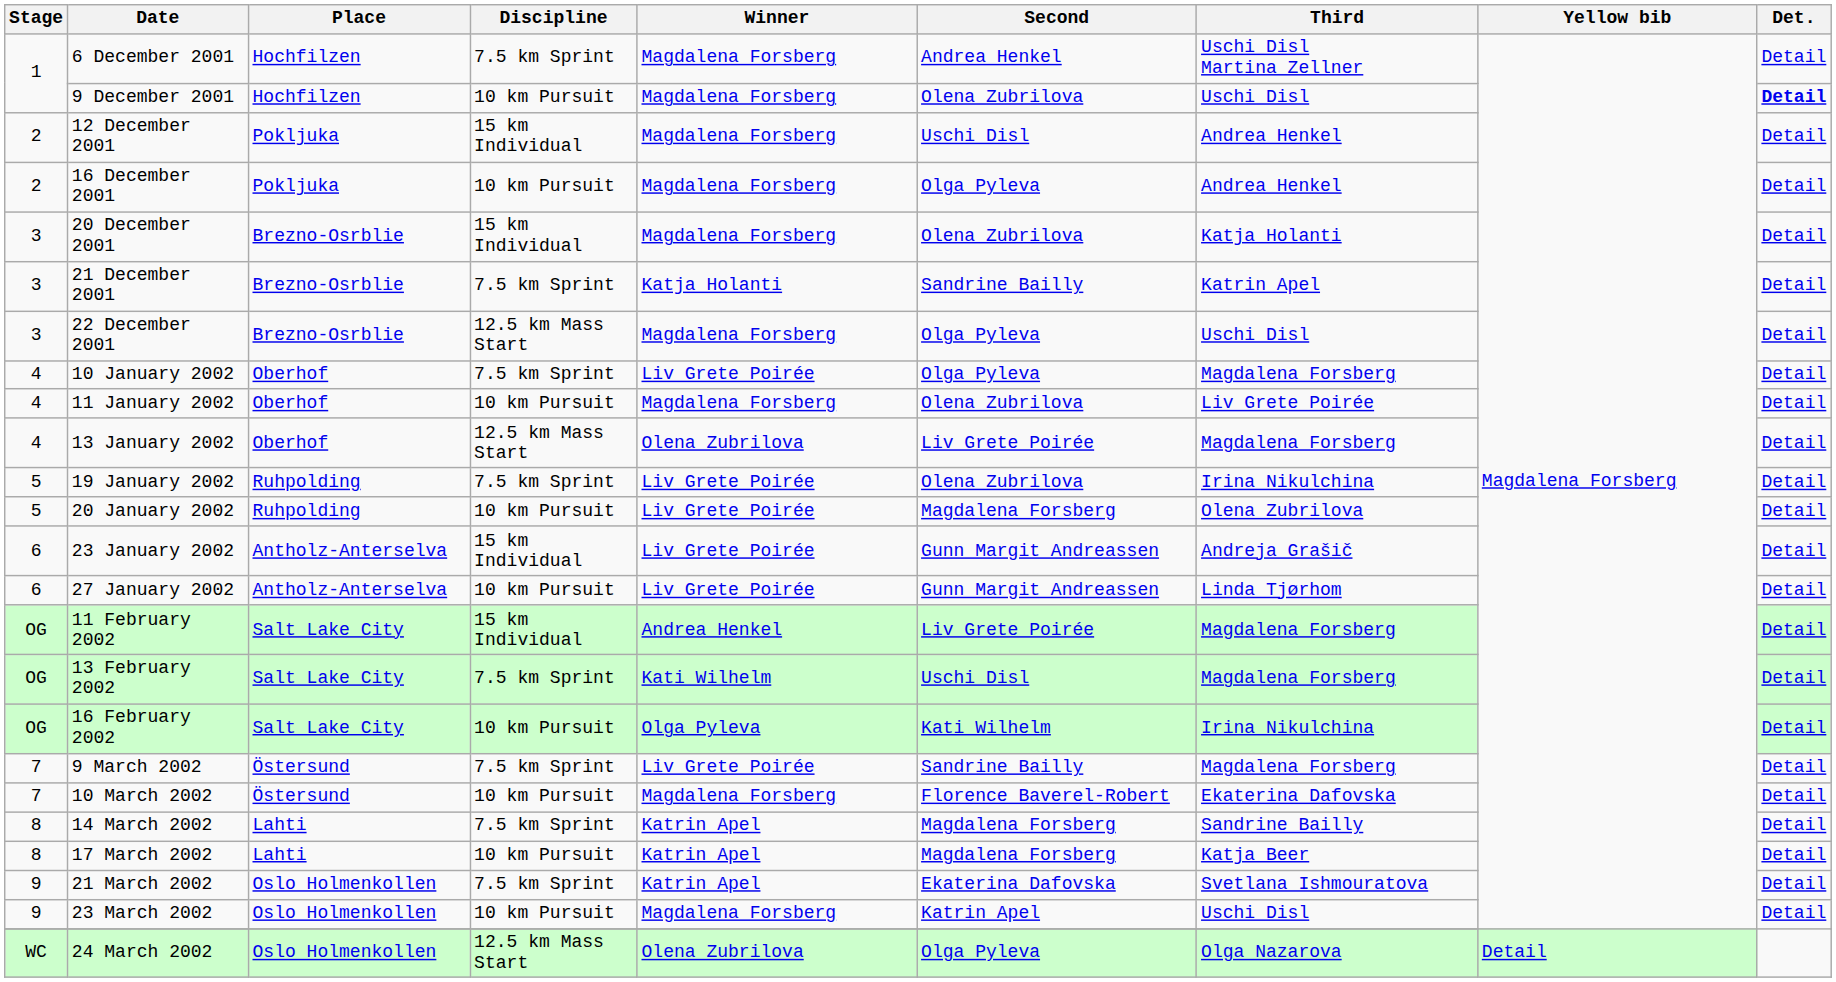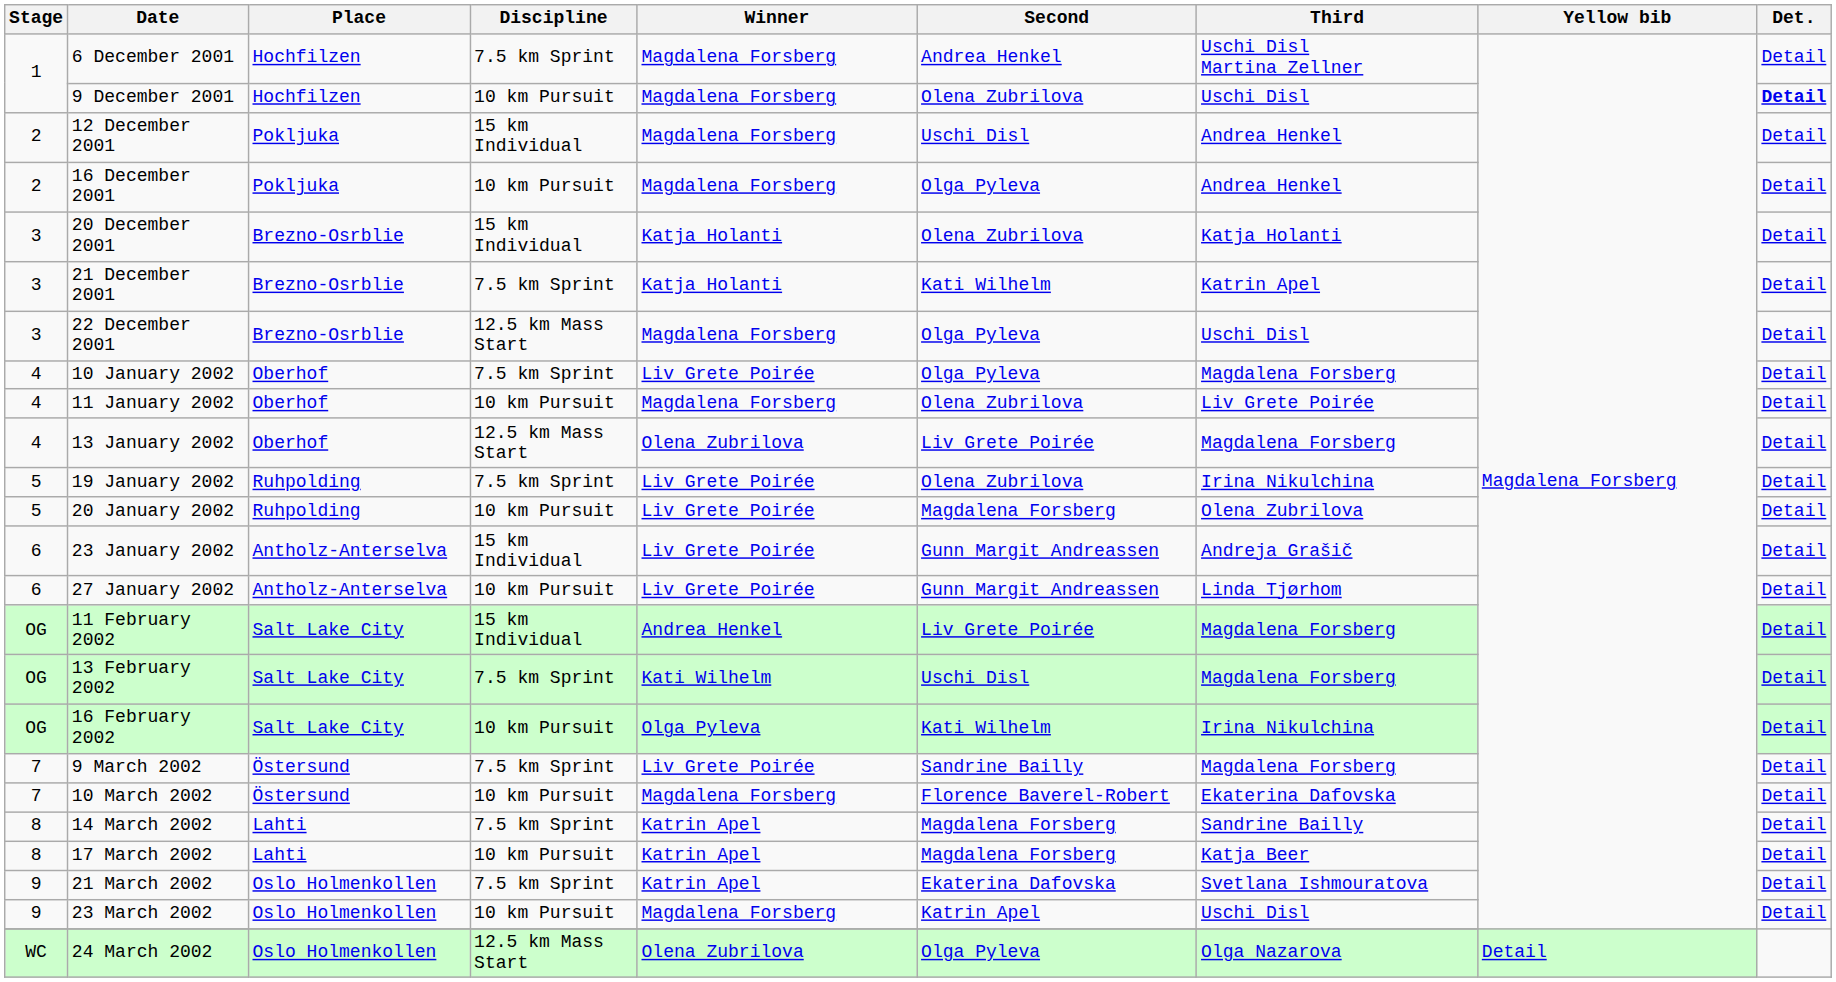 <table class="wikitable" style="font-size:95%;">
 <tr>
 <th width="10">Stage</th>
 <th width="120">Date</th>
 <th width="148">Place</th>
 <th width="110">Discipline</th>
 <th width="190">Winner</th>
 <th width="190">Second</th>
 <th width="190">Third</th>
 <th width="190">Yellow bib <br> </th>
 <th width="8">Det.</th>
 </tr>
 <tr>
 <td align=center rowspan="2">1</td>
 <td>6 December 2001</td>
 <td> <a href='#'>Hochfilzen</a></td>
 <td>7.5 km Sprint</td>
 <td> <a href='#'>Magdalena Forsberg</a></td>
 <td> <a href='#'>Andrea Henkel</a></td>
 <td> <a href='#'>Uschi Disl</a> <br>  <a href='#'>Martina Zellner</a> <br></td>
 <td rowspan="24"> <a href='#'>Magdalena Forsberg</a></td>
 <td><a href='#'>Detail</a></td>
 </tr>
 <tr>
 <td>9 December 2001</td>
 <td> <a href='#'>Hochfilzen</a></td>
 <td>10 km Pursuit</td>
 <td> <a href='#'>Magdalena Forsberg</a></td>
 <td> <a href='#'>Olena Zubrilova</a></td>
 <td> <a href='#'>Uschi Disl</a></td>
 <td><strong><a href='#'>Detail</a></strong></td>
 </tr>
 <tr>
 <td align=center>2</td>
 <td>12 December 2001</td>
 <td> <a href='#'>Pokljuka</a></td>
 <td>15 km Individual</td>
 <td> <a href='#'>Magdalena Forsberg</a></td>
 <td> <a href='#'>Uschi Disl</a></td>
 <td> <a href='#'>Andrea Henkel</a></td>
 <td><a href='#'>Detail</a></td>
 </tr>
 <tr>
 <td align=center>2</td>
 <td>16 December 2001</td>
 <td> <a href='#'>Pokljuka</a></td>
 <td>10 km Pursuit</td>
 <td> <a href='#'>Magdalena Forsberg</a></td>
 <td> <a href='#'>Olga Pyleva</a></td>
 <td> <a href='#'>Andrea Henkel</a></td>
 <td><a href='#'>Detail</a></td>
 </tr>
 <tr>
 <td align=center>3</td>
 <td>20 December 2001</td>
 <td> <a href='#'>Brezno-Osrblie</a></td>
 <td>15 km Individual</td>
-<td> <a href='#'>Magdalena Forsberg</a></td>
+<td> <a href='#'>Katja Holanti</a></td>
 <td> <a href='#'>Olena Zubrilova</a></td>
 <td> <a href='#'>Katja Holanti</a></td>
 <td><a href='#'>Detail</a></td>
 </tr>
 <tr>
 <td align=center>3</td>
 <td>21 December 2001</td>
 <td> <a href='#'>Brezno-Osrblie</a></td>
 <td>7.5 km Sprint</td>
 <td> <a href='#'>Katja Holanti</a></td>
-<td> <a href='#'>Sandrine Bailly</a></td>
+<td> <a href='#'>Kati Wilhelm</a></td>
 <td> <a href='#'>Katrin Apel</a></td>
 <td><a href='#'>Detail</a></td>
 </tr>
 <tr>
 <td align=center>3</td>
 <td>22 December 2001</td>
 <td> <a href='#'>Brezno-Osrblie</a></td>
 <td>12.5 km Mass Start</td>
 <td> <a href='#'>Magdalena Forsberg</a></td>
 <td> <a href='#'>Olga Pyleva</a></td>
 <td> <a href='#'>Uschi Disl</a></td>
 <td><a href='#'>Detail</a></td>
 </tr>
 <tr>
 <td align=center>4</td>
 <td>10 January 2002</td>
 <td> <a href='#'>Oberhof</a></td>
 <td>7.5 km Sprint</td>
 <td> <a href='#'>Liv Grete Poirée</a></td>
 <td> <a href='#'>Olga Pyleva</a></td>
 <td> <a href='#'>Magdalena Forsberg</a></td>
 <td><a href='#'>Detail</a></td>
 </tr>
 <tr>
 <td align=center>4</td>
 <td>11 January 2002</td>
 <td> <a href='#'>Oberhof</a></td>
 <td>10 km Pursuit</td>
 <td> <a href='#'>Magdalena Forsberg</a></td>
 <td> <a href='#'>Olena Zubrilova</a></td>
 <td> <a href='#'>Liv Grete Poirée</a></td>
 <td><a href='#'>Detail</a></td>
 </tr>
 <tr>
 <td align=center>4</td>
 <td>13 January 2002</td>
 <td> <a href='#'>Oberhof</a></td>
 <td>12.5 km Mass Start</td>
 <td> <a href='#'>Olena Zubrilova</a></td>
 <td> <a href='#'>Liv Grete Poirée</a></td>
 <td> <a href='#'>Magdalena Forsberg</a></td>
 <td><a href='#'>Detail</a></td>
 </tr>
 <tr>
 <td align=center>5</td>
 <td>19 January 2002</td>
 <td> <a href='#'>Ruhpolding</a></td>
 <td>7.5 km Sprint</td>
 <td> <a href='#'>Liv Grete Poirée</a></td>
 <td> <a href='#'>Olena Zubrilova</a></td>
 <td> <a href='#'>Irina Nikulchina</a></td>
 <td><a href='#'>Detail</a></td>
 </tr>
 <tr>
 <td align=center>5</td>
 <td>20 January 2002</td>
 <td> <a href='#'>Ruhpolding</a></td>
 <td>10 km Pursuit</td>
 <td> <a href='#'>Liv Grete Poirée</a></td>
 <td> <a href='#'>Magdalena Forsberg</a></td>
 <td> <a href='#'>Olena Zubrilova</a></td>
 <td><a href='#'>Detail</a></td>
 </tr>
 <tr>
 <td align=center>6</td>
 <td>23 January 2002</td>
 <td> <a href='#'>Antholz-Anterselva</a></td>
 <td>15 km Individual</td>
 <td> <a href='#'>Liv Grete Poirée</a></td>
 <td> <a href='#'>Gunn Margit Andreassen</a></td>
 <td> <a href='#'>Andreja Grašič</a></td>
 <td><a href='#'>Detail</a></td>
 </tr>
 <tr>
 <td align=center>6</td>
 <td>27 January 2002</td>
 <td> <a href='#'>Antholz-Anterselva</a></td>
 <td>10 km Pursuit</td>
 <td> <a href='#'>Liv Grete Poirée</a></td>
 <td> <a href='#'>Gunn Margit Andreassen</a></td>
 <td> <a href='#'>Linda Tjørhom</a></td>
 <td><a href='#'>Detail</a></td>
 </tr>
 <tr style="background:#CCFFCC">
 <td align=center>OG</td>
 <td>11 February 2002</td>
 <td> <a href='#'>Salt Lake City</a></td>
 <td>15 km Individual</td>
 <td> <a href='#'>Andrea Henkel</a></td>
 <td> <a href='#'>Liv Grete Poirée</a></td>
 <td> <a href='#'>Magdalena Forsberg</a></td>
 <td><a href='#'>Detail</a></td>
 </tr>
 <tr style="background:#CCFFCC">
 <td align=center>OG</td>
 <td>13 February 2002</td>
 <td> <a href='#'>Salt Lake City</a></td>
 <td>7.5 km Sprint</td>
 <td> <a href='#'>Kati Wilhelm</a></td>
 <td> <a href='#'>Uschi Disl</a></td>
 <td> <a href='#'>Magdalena Forsberg</a></td>
 <td><a href='#'>Detail</a></td>
 </tr>
 <tr style="background:#CCFFCC">
 <td align=center>OG</td>
 <td>16 February 2002</td>
 <td> <a href='#'>Salt Lake City</a></td>
 <td>10 km Pursuit</td>
 <td> <a href='#'>Olga Pyleva</a></td>
 <td> <a href='#'>Kati Wilhelm</a></td>
 <td> <a href='#'>Irina Nikulchina</a></td>
 <td><a href='#'>Detail</a></td>
 </tr>
 <tr>
 <td align=center>7</td>
 <td>9 March 2002</td>
 <td> <a href='#'>Östersund</a></td>
 <td>7.5 km Sprint</td>
 <td> <a href='#'>Liv Grete Poirée</a></td>
 <td> <a href='#'>Sandrine Bailly</a></td>
 <td> <a href='#'>Magdalena Forsberg</a></td>
 <td><a href='#'>Detail</a></td>
 </tr>
 <tr>
 <td align=center>7</td>
 <td>10 March 2002</td>
 <td> <a href='#'>Östersund</a></td>
 <td>10 km Pursuit</td>
 <td> <a href='#'>Magdalena Forsberg</a></td>
 <td> <a href='#'>Florence Baverel-Robert</a></td>
 <td> <a href='#'>Ekaterina Dafovska</a></td>
 <td><a href='#'>Detail</a></td>
 </tr>
 <tr>
 <td align=center>8</td>
 <td>14 March 2002</td>
 <td> <a href='#'>Lahti</a></td>
 <td>7.5 km Sprint</td>
 <td> <a href='#'>Katrin Apel</a></td>
 <td> <a href='#'>Magdalena Forsberg</a></td>
 <td> <a href='#'>Sandrine Bailly</a></td>
 <td><a href='#'>Detail</a></td>
 </tr>
 <tr>
 <td align=center>8</td>
 <td>17 March 2002</td>
 <td> <a href='#'>Lahti</a></td>
 <td>10 km Pursuit</td>
 <td> <a href='#'>Katrin Apel</a></td>
 <td> <a href='#'>Magdalena Forsberg</a></td>
 <td> <a href='#'>Katja Beer</a></td>
 <td><a href='#'>Detail</a></td>
 </tr>
 <tr>
 <td align=center>9</td>
 <td>21 March 2002</td>
 <td> <a href='#'>Oslo Holmenkollen</a></td>
 <td>7.5 km Sprint</td>
 <td> <a href='#'>Katrin Apel</a></td>
 <td> <a href='#'>Ekaterina Dafovska</a></td>
 <td> <a href='#'>Svetlana Ishmouratova</a></td>
 <td><a href='#'>Detail</a></td>
 </tr>
 <tr>
 <td align=center>9</td>
 <td>23 March 2002</td>
 <td> <a href='#'>Oslo Holmenkollen</a></td>
 <td>10 km Pursuit</td>
 <td> <a href='#'>Magdalena Forsberg</a></td>
 <td> <a href='#'>Katrin Apel</a></td>
 <td> <a href='#'>Uschi Disl</a></td>
 <td><a href='#'>Detail</a></td>
 </tr>
 <tr>
 </tr>
 <tr style="background:#CCFFCC">
 <td align=center>WC</td>
 <td>24 March 2002</td>
 <td> <a href='#'>Oslo Holmenkollen</a></td>
 <td>12.5 km Mass Start</td>
 <td> <a href='#'>Olena Zubrilova</a></td>
 <td> <a href='#'>Olga Pyleva</a></td>
 <td> <a href='#'>Olga Nazarova</a></td>
 <td><a href='#'>Detail</a></td>
 </tr>
 </table>
